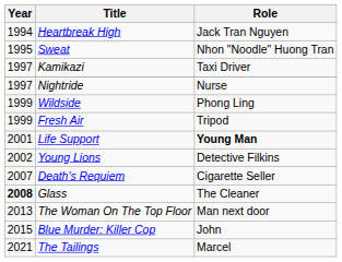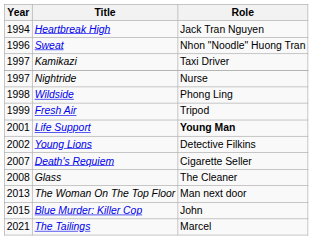 <table class="wikitable sortable">
 <tr>
 <th>Year</th>
 <th>Title</th>
 <th>Role</th>
 </tr>
 <tr>
 <td>1994</td>
 <td><em><a href='#'>Heartbreak High</a></em></td>
 <td>Jack Tran Nguyen</td>
 </tr>
 <tr>
-<td>1995</td>
+<td>1996</td>
 <td><em><a href='#'>Sweat</a></em></td>
 <td>Nhon "Noodle" Huong Tran</td>
 </tr>
 <tr>
 <td>1997</td>
 <td><em>Kamikazi</em></td>
 <td>Taxi Driver</td>
 </tr>
 <tr>
 </tr>
 <tr>
 <td>1997</td>
 <td><em>Nightride</em></td>
 <td>Nurse</td>
 </tr>
 <tr>
-<td>1999</td>
+<td>1998</td>
 <td><em><a href='#'>Wildside</a></em></td>
 <td>Phong Ling</td>
 </tr>
 <tr>
 <td>1999</td>
 <td><em><a href='#'>Fresh Air</a></em></td>
 <td>Tripod</td>
 </tr>
 <tr>
 <td>2001</td>
 <td><em><a href='#'>Life Support</a></em></td>
 <td><strong>Young Man</strong></td>
 </tr>
 <tr>
 <td>2002</td>
 <td><em><a href='#'>Young Lions</a></em></td>
 <td>Detective Filkins</td>
 </tr>
 <tr>
 <td>2007</td>
 <td><em><a href='#'>Death's Requiem</a></em></td>
 <td>Cigarette Seller</td>
 </tr>
 <tr>
-<td><strong>2008</strong></td>
+<td>2008</td>
 <td><em>Glass</em></td>
 <td>The Cleaner</td>
 </tr>
 <tr>
 <td>2013</td>
 <td><em>The Woman On The Top Floor</em></td>
 <td>Man next door</td>
 </tr>
 <tr>
 <td>2015</td>
 <td><em><a href='#'>Blue Murder: Killer Cop</a></em></td>
 <td>John</td>
 </tr>
 <tr>
 <td>2021</td>
 <td><em><a href='#'>The Tailings</a></em></td>
 <td>Marcel</td>
 </tr>
 </table>
